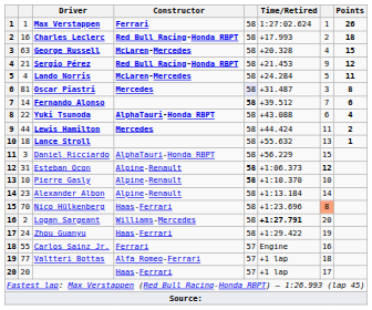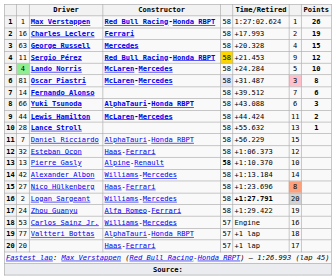 <table class="wikitable sortable" style="font-size: 85%;">
 <tr>
 <th scope="col"></th>
 <th scope="col"></th>
 <th scope="col">Driver</th>
 <th scope="col">Constructor</th>
 <th class="unsortable" scope="col"></th>
 <th class="unsortable" scope="col">Time/Retired</th>
 <th scope="col"></th>
 <th scope="col">Points</th>
 </tr>
 <tr>
 <th scope="row">1</th>
 <td align="center">1</td>
 <td data-sort-value="ver"> <strong><a href='#'>Max Verstappen</a></strong></td>
-<td><strong><a href='#'>Ferrari</a></strong></td>
+<td><strong><a href='#'>Red Bull Racing</a>-<a href='#'>Honda RBPT</a></strong></td>
 <td align="center">58</td>
 <td>1:27:02.624</td>
 <td align="center">1</td>
 <td align="center"><strong>26</strong></td>
 </tr>
 <tr>
 <th scope="row">2</th>
 <td align="center">16</td>
 <td data-sort-value="lec"> <strong><a href='#'>Charles Leclerc</a></strong></td>
-<td><strong><a href='#'>Red Bull Racing</a>-<a href='#'>Honda RBPT</a></strong></td>
+<td><strong><a href='#'>Ferrari</a></strong></td>
 <td align="center">58</td>
 <td>+17.993</td>
 <td align="center">2</td>
-<td align="center"><strong>18</strong></td>
+<td align="center"><strong>19</strong></td>
 </tr>
 <tr>
 <th scope="row">3</th>
 <td align="center">63</td>
 <td data-sort-value="rus"> <strong><a href='#'>George Russell</a></strong></td>
-<td><strong><a href='#'>McLaren</a>-<a href='#'>Mercedes</a></strong></td>
+<td><strong><a href='#'>Mercedes</a></strong></td>
 <td align="center">58</td>
 <td>+20.328</td>
 <td align="center">4</td>
 <td align="center"><strong>15</strong></td>
 </tr>
 <tr>
 <th scope="row">4</th>
-<td align="center">21</td>
+<td align="center">11</td>
 <td data-sort-value="per"> <strong><a href='#'>Sergio Pérez</a></strong></td>
 <td><strong><a href='#'>Red Bull Racing</a>-<a href='#'>Honda RBPT</a></strong></td>
-<td align="center">58</td>
+<td align="center" style="background: gold;">58</td>
 <td>+21.453</td>
 <td align="center">9</td>
 <td align="center"><strong>12</strong></td>
 </tr>
 <tr>
 <th scope="row">5</th>
-<td align="center">4</td>
+<td align="center" style="background: lightgreen;">4</td>
 <td data-sort-value="nor"> <strong><a href='#'>Lando Norris</a></strong></td>
 <td><strong><a href='#'>McLaren</a>-<a href='#'>Mercedes</a></strong></td>
 <td align="center">58</td>
 <td>+24.284</td>
 <td align="center">5</td>
-<td align="center"><strong>11</strong></td>
+<td align="center"><strong>10</strong></td>
 </tr>
 <tr>
 <th scope="row">6</th>
 <td align="center">81</td>
 <td data-sort-value="pia"> <strong><a href='#'>Oscar Piastri</a></strong></td>
-<td><strong><a href='#'>Mercedes</a></strong></td>
+<td><strong><a href='#'>McLaren</a>-<a href='#'>Mercedes</a></strong></td>
 <td align="center" style="background: lavender;">58</td>
 <td>+31.487</td>
-<td align="center">3</td>
+<td align="center" style="background: pink;">3</td>
 <td align="center"><strong>8</strong></td>
 </tr>
 <tr>
 <th scope="row">7</th>
 <td align="center">14</td>
 <td data-sort-value="alo"> <strong><a href='#'>Fernando Alonso</a></strong></td>
 <td></td>
-<td align="center"><strong>58</strong></td>
+<td align="center">58</td>
 <td>+39.512</td>
 <td align="center">7</td>
 <td align="center"><strong>6</strong></td>
 </tr>
 <tr>
 <th scope="row">8</th>
-<td align="center">22</td>
+<td align="center">66</td>
 <td data-sort-value="tsu"> <strong><a href='#'>Yuki Tsunoda</a></strong></td>
 <td><strong><a href='#'>AlphaTauri</a>-<a href='#'>Honda RBPT</a></strong></td>
 <td align="center">58</td>
 <td>+43.088</td>
 <td align="center">6</td>
-<td align="center"><strong>4</strong></td>
+<td align="center"><strong>3</strong></td>
 </tr>
 <tr>
 <th scope="row">9</th>
 <td align="center">44</td>
 <td data-sort-value="ham"> <strong><a href='#'>Lewis Hamilton</a></strong></td>
-<td><strong><a href='#'>Mercedes</a></strong></td>
+<td><strong><a href='#'>McLaren</a>-<a href='#'>Mercedes</a></strong></td>
 <td align="center">58</td>
 <td>+44.424</td>
 <td align="center">11</td>
 <td align="center"><strong>2</strong></td>
 </tr>
 <tr>
 <th scope="row">10</th>
-<td align="center">18</td>
+<td align="center">28</td>
 <td data-sort-value="str"> <strong><a href='#'>Lance Stroll</a></strong></td>
 <td></td>
 <td align="center">58</td>
 <td>+55.632</td>
 <td align="center">13</td>
 <td align="center"><strong>1</strong></td>
 </tr>
 <tr>
 <th scope="row">11</th>
-<td align="center">3</td>
+<td align="center">7</td>
 <td data-sort-value="ric"> <a href='#'>Daniel Ricciardo</a></td>
 <td><a href='#'>AlphaTauri</a>-<a href='#'>Honda RBPT</a></td>
 <td align="center">58</td>
 <td>+56.229</td>
 <td align="center">15</td>
 <td align="center"></td>
 </tr>
 <tr>
 <th scope="row">12</th>
-<td align="center">31</td>
+<td align="center">32</td>
 <td data-sort-value="oco"> <a href='#'>Esteban Ocon</a></td>
-<td><a href='#'>Alpine</a>-<a href='#'>Renault</a></td>
-<td align="center"><strong>58</strong></td>
+<td><a href='#'>Haas</a>-<a href='#'>Ferrari</a></td>
+<td align="center">58</td>
 <td>+1:06.373</td>
-<td align="center"><strong>12</strong></td>
+<td align="center">12</td>
 <td align="center"></td>
 </tr>
 <tr>
 <th scope="row">13</th>
-<td align="center">10</td>
+<td align="center">13</td>
 <td data-sort-value="gas"> <a href='#'>Pierre Gasly</a></td>
 <td><a href='#'>Alpine</a>-<a href='#'>Renault</a></td>
 <td align="center"><strong>58</strong></td>
 <td>+1:10.370</td>
 <td align="center">10</td>
 <td align="center"></td>
 </tr>
 <tr>
 <th scope="row">14</th>
-<td align="center">23</td>
+<td align="center">42</td>
 <td data-sort-value="alb"> <a href='#'>Alexander Albon</a></td>
-<td><a href='#'>Alpine</a>-<a href='#'>Renault</a></td>
+<td><a href='#'>Williams</a>-<a href='#'>Mercedes</a></td>
 <td align="center">58</td>
 <td>+1:13.184</td>
 <td align="center">14</td>
 <td align="center"></td>
 </tr>
 <tr>
 <th scope="row">15</th>
-<td align="center">70</td>
+<td align="center">27</td>
 <td data-sort-value="hul"> <a href='#'>Nico Hülkenberg</a></td>
 <td><a href='#'>Haas</a>-<a href='#'>Ferrari</a></td>
 <td align="center">58</td>
 <td>+1:23.696</td>
 <td align="center" style="background: lightsalmon;">8</td>
 <td align="center"></td>
 </tr>
 <tr>
 <th scope="row">16</th>
 <td align="center">2</td>
 <td data-sort-value="sar"> <a href='#'>Logan Sargeant</a></td>
 <td><a href='#'>Williams</a>-<a href='#'>Mercedes</a></td>
 <td align="center">58</td>
 <td><strong>+1:27.791</strong></td>
-<td align="center">20</td>
+<td align="center" style="background: lightgrey;">20</td>
 <td align="center"></td>
 </tr>
 <tr>
 <th scope="row">17</th>
 <td align="center">24</td>
 <td data-sort-value="zho"> <a href='#'>Zhou Guanyu</a></td>
-<td><a href='#'>Haas</a>-<a href='#'>Ferrari</a></td>
+<td><a href='#'>Alfa Romeo</a>-<a href='#'>Ferrari</a></td>
 <td align="center">58</td>
 <td>+1:29.422</td>
 <td align="center">19</td>
 <td align="center"></td>
 </tr>
 <tr>
 <th scope="row">18</th>
-<td align="center">55</td>
+<td align="center">53</td>
 <td data-sort-value="sai"> <a href='#'>Carlos Sainz Jr.</a></td>
-<td><a href='#'>Ferrari</a></td>
+<td><a href='#'>Williams</a>-<a href='#'>Mercedes</a></td>
 <td align="center">57</td>
 <td>Engine</td>
 <td align="center">16</td>
 <td align="center"></td>
 </tr>
 <tr>
 <th scope="row">19</th>
 <td align="center">77</td>
 <td data-sort-value="bot"> <a href='#'>Valtteri Bottas</a></td>
-<td><a href='#'>Alfa Romeo</a>-<a href='#'>Ferrari</a></td>
+<td><a href='#'>AlphaTauri</a>-<a href='#'>Honda RBPT</a></td>
 <td align="center">57</td>
 <td>+1 lap</td>
 <td align="center">18</td>
 <td align="center"></td>
 </tr>
 <tr>
 <th scope="row">20</th>
 <td align="center">20</td>
 <td data-sort-value="mag"></td>
 <td><a href='#'>Haas</a>-<a href='#'>Ferrari</a></td>
 <td align="center">57</td>
 <td>+1 lap</td>
 <td align="center">17</td>
 <td align="center"></td>
 </tr>
 <tr class="sortbottom">
 <td colspan="8" align="center"><em><a href='#'>Fastest lap</a>:</em>  <em><a href='#'>Max Verstappen</a> (<a href='#'>Red Bull Racing</a>-<a href='#'>Honda RBPT</a>) – 1:26.993 (lap 45)</em></td>
 </tr>
 <tr class="sortbottom">
 <td colspan="8" style="background-color:#eaecf0;text-align:center"><strong>Source:</strong></td>
 </tr>
 </table>
